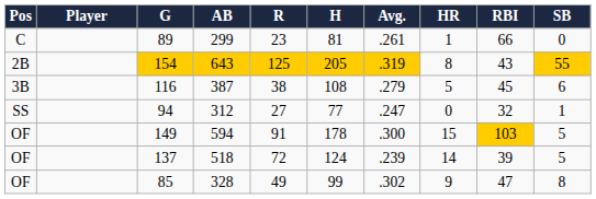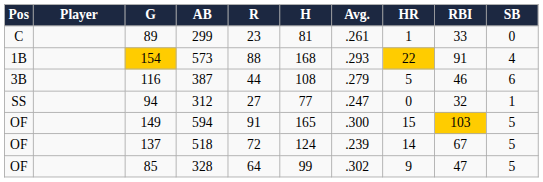 <table class="wikitable sortable">
 <tr>
 <th style="background:#1c2841;color:white;" width="5%">Pos</th>
 <th style="background:#1c2841;color:white;" width="16%">Player</th>
 <th style="background:#1c2841;color:white;" width="9%">G</th>
 <th style="background:#1c2841;color:white;" width="9%">AB</th>
 <th style="background:#1c2841;color:white;" width="9%">R</th>
 <th style="background:#1c2841;color:white;" width="9%">H</th>
 <th style="background:#1c2841;color:white;" width="9%">Avg.</th>
 <th style="background:#1c2841;color:white;" width="9%">HR</th>
 <th style="background:#1c2841;color:white;" width="9%">RBI</th>
 <th style="background:#1c2841;color:white;" width="9%">SB</th>
 </tr>
 <tr align="center">
 <td>C</td>
 <td></td>
 <td>89</td>
 <td>299</td>
 <td>23</td>
 <td>81</td>
 <td>.261</td>
 <td>1</td>
-<td>66</td>
+<td>33</td>
 <td>0</td>
 </tr>
 <tr align="center">
-<td>2B</td>
+<td>1B</td>
 <td></td>
 <td bgcolor="#FFCC00">154</td>
-<td bgcolor="#FFCC00">643</td>
-<td bgcolor="#FFCC00">125</td>
-<td bgcolor="#FFCC00">205</td>
-<td bgcolor="#FFCC00">.319</td>
-<td>8</td>
-<td>43</td>
-<td bgcolor="#FFCC00">55</td>
+<td>573</td>
+<td>88</td>
+<td>168</td>
+<td>.293</td>
+<td bgcolor="#FFCC00">22</td>
+<td>91</td>
+<td>4</td>
 </tr>
 <tr align="center">
 <td>3B</td>
 <td></td>
 <td>116</td>
 <td>387</td>
-<td>38</td>
+<td>44</td>
 <td>108</td>
 <td>.279</td>
 <td>5</td>
-<td>45</td>
+<td>46</td>
 <td>6</td>
 </tr>
 <tr align="center">
 <td>SS</td>
 <td></td>
 <td>94</td>
 <td>312</td>
 <td>27</td>
 <td>77</td>
 <td>.247</td>
 <td>0</td>
 <td>32</td>
 <td>1</td>
 </tr>
 <tr align="center">
 <td>OF</td>
 <td></td>
 <td>149</td>
 <td>594</td>
 <td>91</td>
-<td>178</td>
+<td>165</td>
 <td>.300</td>
 <td>15</td>
 <td bgcolor="#FFCC00">103</td>
 <td>5</td>
 </tr>
 <tr align="center">
 <td>OF</td>
 <td></td>
 <td>137</td>
 <td>518</td>
 <td>72</td>
 <td>124</td>
 <td>.239</td>
 <td>14</td>
-<td>39</td>
+<td>67</td>
 <td>5</td>
 </tr>
 <tr align="center">
 <td>OF</td>
 <td></td>
 <td>85</td>
 <td>328</td>
-<td>49</td>
+<td>64</td>
 <td>99</td>
 <td>.302</td>
 <td>9</td>
 <td>47</td>
-<td>8</td>
+<td>5</td>
 </tr>
 </table>
